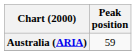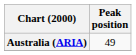 <table class="wikitable sortable plainrowheaders" style="text-align:center">
 <tr>
 <th scope="col">Chart (2000)</th>
 <th scope="col">Peak<br>position</th>
 </tr>
 <tr>
 <th scope="row">Australia (<a href='#'>ARIA</a>)</th>
-<td>59</td>
+<td>49</td>
 </tr>
 <tr>
 </tr>
 <tr>
 </tr>
 <tr>
 </tr>
 <tr>
 </tr>
 <tr>
 </tr>
 <tr>
 </tr>
 <tr>
 </tr>
 <tr>
 </tr>
 <tr>
 </tr>
 <tr>
 </tr>
 <tr>
 </tr>
 </table>
